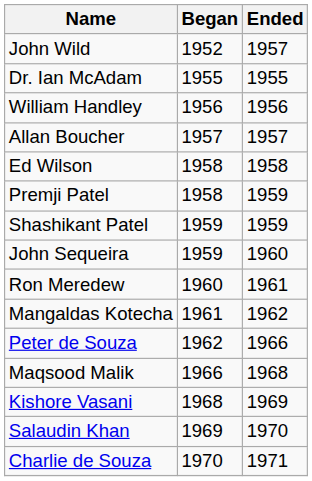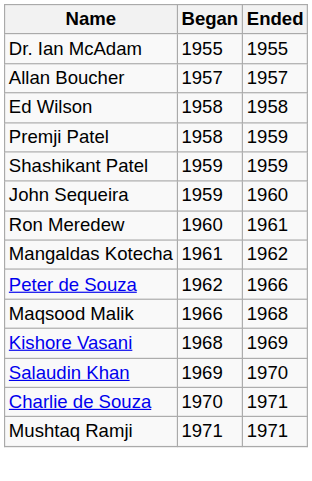 <table class="wikitable">
 <tr>
 <th>Name</th>
 <th>Began</th>
 <th>Ended</th>
 </tr>
 <tr>
-<td>John Wild</td>
-<td>1952</td>
-<td>1957</td>
-</tr>
-<tr>
 <td>Dr. Ian McAdam</td>
 <td>1955</td>
 <td>1955</td>
-</tr>
-<tr>
-<td>William Handley</td>
-<td>1956</td>
-<td>1956</td>
 </tr>
 <tr>
 <td>Allan Boucher</td>
 <td>1957</td>
 <td>1957</td>
 </tr>
 <tr>
 <td>Ed Wilson</td>
 <td>1958</td>
 <td>1958</td>
 </tr>
 <tr>
 <td>Premji Patel</td>
 <td>1958</td>
 <td>1959</td>
 </tr>
 <tr>
 <td>Shashikant Patel</td>
 <td>1959</td>
 <td>1959</td>
 </tr>
 <tr>
 <td>John Sequeira</td>
 <td>1959</td>
 <td>1960</td>
 </tr>
 <tr>
 <td>Ron Meredew</td>
 <td>1960</td>
 <td>1961</td>
 </tr>
 <tr>
 <td>Mangaldas Kotecha</td>
 <td>1961</td>
 <td>1962</td>
 </tr>
 <tr>
 <td><a href='#'>Peter de Souza</a></td>
 <td>1962</td>
 <td>1966</td>
 </tr>
 <tr>
 <td>Maqsood Malik</td>
 <td>1966</td>
 <td>1968</td>
 </tr>
 <tr>
 <td><a href='#'>Kishore Vasani</a></td>
 <td>1968</td>
 <td>1969</td>
 </tr>
 <tr>
 <td><a href='#'>Salaudin Khan</a></td>
 <td>1969</td>
 <td>1970</td>
 </tr>
 <tr>
 <td><a href='#'>Charlie de Souza</a></td>
 <td>1970</td>
 <td>1971</td>
 </tr>
 <tr>
+<td>Mushtaq Ramji</td>
+<td>1971</td>
+<td>1971</td>
+</tr>
+<tr>
 </tr>
 </table>
